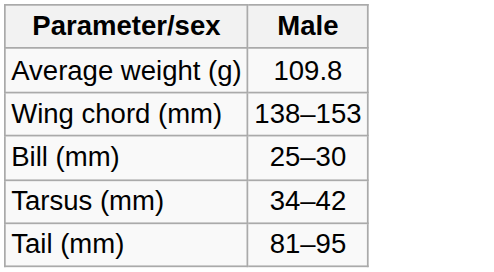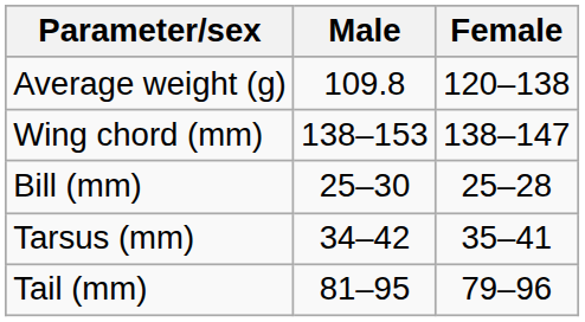 <table class="wikitable" style="text-align:center">
 <tr>
 <th>Parameter/sex</th>
 <th>Male</th>
+<th>Female</th>
 </tr>
 <tr>
 <td style="text-align:left">Average weight (g)</td>
 <td>109.8</td>
+<td>120–138</td>
 </tr>
 <tr>
 <td style="text-align:left">Wing chord (mm)</td>
 <td>138–153</td>
+<td>138–147</td>
 </tr>
 <tr>
 <td style="text-align:left">Bill (mm)</td>
 <td>25–30</td>
+<td>25–28</td>
 </tr>
 <tr>
 <td style="text-align:left">Tarsus (mm)</td>
 <td>34–42</td>
+<td>35–41</td>
 </tr>
 <tr>
 <td style="text-align:left">Tail (mm)</td>
 <td>81–95</td>
+<td>79–96</td>
 </tr>
 </table>
